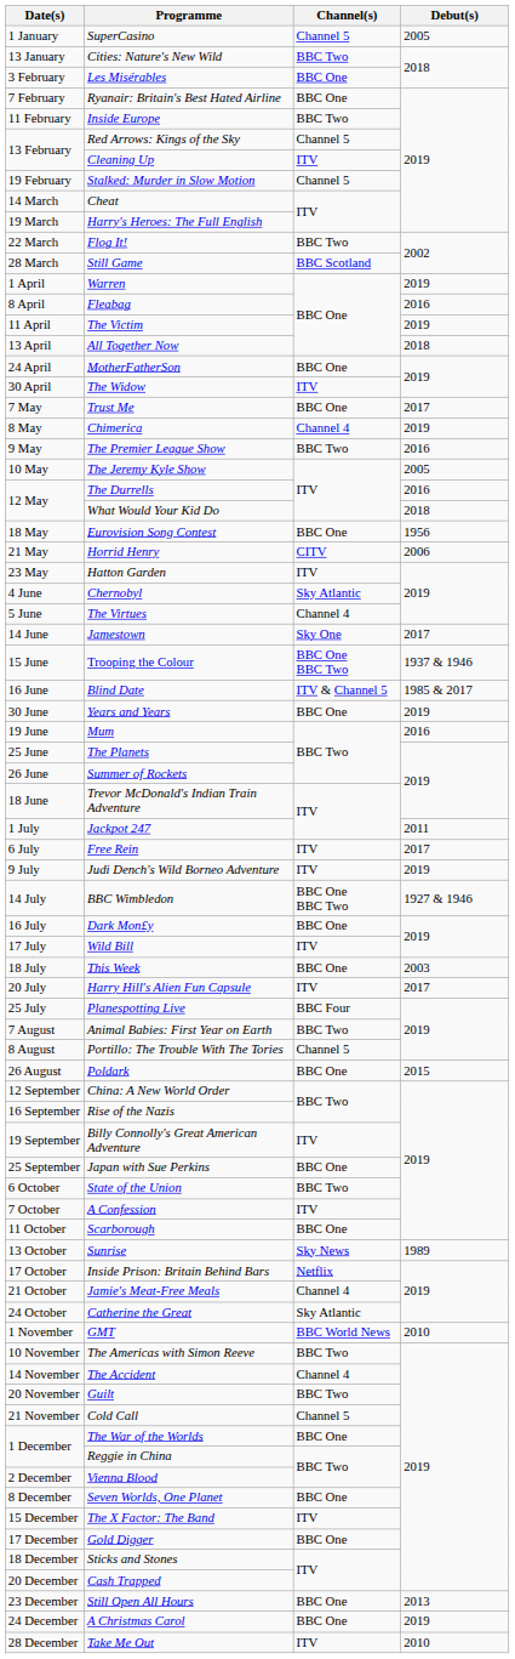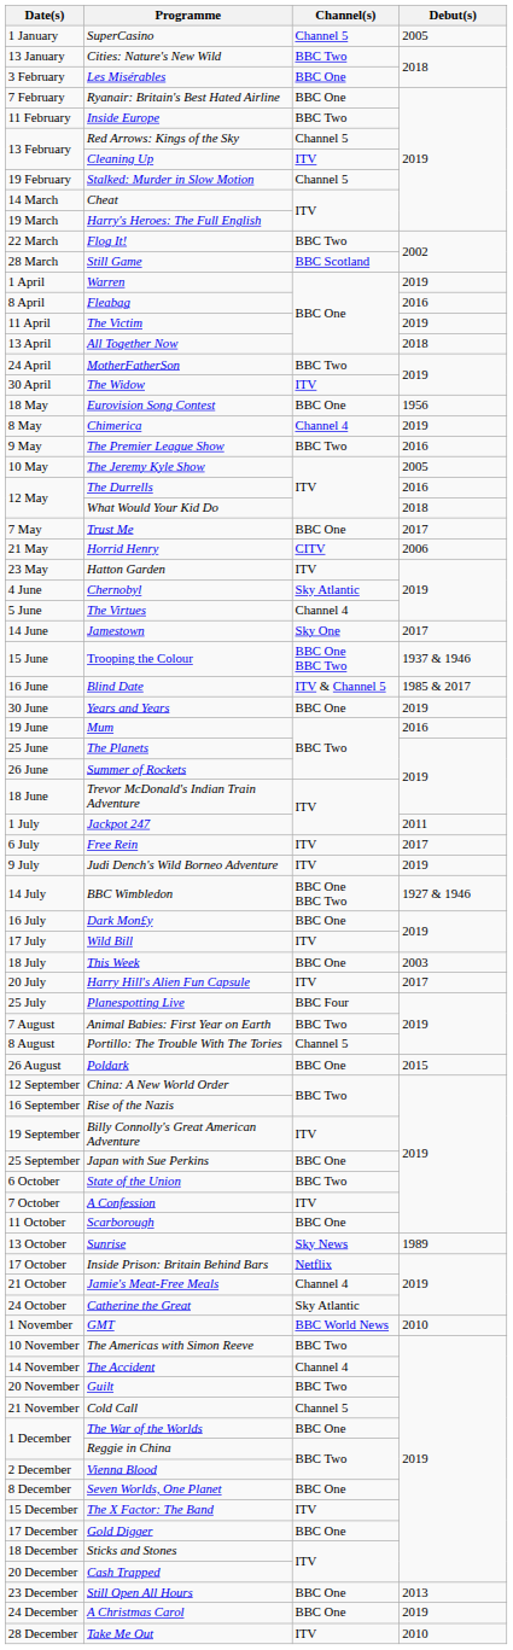 <table class="wikitable">
 <tr>
 <th width=90>Date(s)</th>
 <th width=250>Programme</th>
 <th width=125>Channel(s)</th>
 <th width=125>Debut(s)</th>
 </tr>
 <tr>
 <td>1 January</td>
 <td><em>SuperCasino</em></td>
 <td><a href='#'>Channel 5</a></td>
 <td>2005</td>
 </tr>
 <tr>
 <td>13 January</td>
 <td><em>Cities: Nature's New Wild</em></td>
 <td><a href='#'>BBC Two</a></td>
 <td rowspan ="2">2018</td>
 </tr>
 <tr>
 <td>3 February</td>
 <td><em><a href='#'>Les Misérables</a></em></td>
 <td><a href='#'>BBC One</a></td>
 </tr>
 <tr>
 <td>7 February</td>
 <td><em>Ryanair: Britain's Best Hated Airline</em></td>
 <td>BBC One</td>
 <td rowspan ="7">2019</td>
 </tr>
 <tr>
 <td>11 February</td>
 <td><em><a href='#'>Inside Europe</a></em></td>
 <td>BBC Two</td>
 </tr>
 <tr>
 <td rowspan="2">13 February</td>
 <td><em>Red Arrows: Kings of the Sky</em></td>
 <td>Channel 5</td>
 </tr>
 <tr>
 <td><em><a href='#'>Cleaning Up</a></em></td>
 <td><a href='#'>ITV</a></td>
 </tr>
 <tr>
 <td>19 February</td>
 <td><em><a href='#'>Stalked: Murder in Slow Motion</a></em></td>
 <td>Channel 5</td>
 </tr>
 <tr>
 <td>14 March</td>
 <td><em>Cheat</em></td>
 <td rowspan="2">ITV</td>
 </tr>
 <tr>
 <td>19 March</td>
 <td><em><a href='#'>Harry's Heroes: The Full English</a></em></td>
 </tr>
 <tr>
 <td>22 March</td>
 <td><em><a href='#'>Flog It!</a></em></td>
 <td>BBC Two</td>
 <td rowspan = "2">2002</td>
 </tr>
 <tr>
 <td>28 March</td>
 <td><em><a href='#'>Still Game</a></em></td>
 <td><a href='#'>BBC Scotland</a></td>
 </tr>
 <tr>
 <td>1 April</td>
 <td><em><a href='#'>Warren</a></em></td>
 <td rowspan = "4">BBC One</td>
 <td>2019</td>
 </tr>
 <tr>
 <td>8 April</td>
 <td><em><a href='#'>Fleabag</a></em></td>
 <td>2016</td>
 </tr>
 <tr>
 <td>11 April</td>
 <td><em><a href='#'>The Victim</a></em></td>
 <td>2019</td>
 </tr>
 <tr>
 <td>13 April</td>
 <td><em><a href='#'>All Together Now</a></em></td>
 <td>2018</td>
 </tr>
 <tr>
 <td>24 April</td>
 <td><em><a href='#'>MotherFatherSon</a></em></td>
-<td>BBC One</td>
+<td>BBC Two</td>
 <td rowspan = "2">2019</td>
 </tr>
 <tr>
 <td>30 April</td>
 <td><em><a href='#'>The Widow</a></em></td>
 <td><a href='#'>ITV</a></td>
 </tr>
 <tr>
-<td>7 May</td>
-<td><em><a href='#'>Trust Me</a></em></td>
+<td>18 May</td>
+<td><em><a href='#'>Eurovision Song Contest</a></em></td>
 <td>BBC One</td>
-<td>2017</td>
+<td>1956</td>
 </tr>
 <tr>
 <td>8 May</td>
 <td><em><a href='#'>Chimerica</a></em></td>
 <td><a href='#'>Channel 4</a></td>
 <td>2019</td>
 </tr>
 <tr>
 <td>9 May</td>
 <td><em><a href='#'>The Premier League Show</a></em></td>
 <td>BBC Two</td>
 <td>2016</td>
 </tr>
 <tr>
 <td>10 May</td>
 <td><em><a href='#'>The Jeremy Kyle Show</a></em></td>
 <td rowspan = "3">ITV</td>
 <td>2005</td>
 </tr>
 <tr>
 <td rowspan="2">12 May</td>
 <td><em><a href='#'>The Durrells</a></em></td>
 <td>2016</td>
 </tr>
 <tr>
 <td><em>What Would Your Kid Do</em></td>
 <td>2018</td>
 </tr>
 <tr>
-<td>18 May</td>
-<td><em><a href='#'>Eurovision Song Contest</a></em></td>
+<td>7 May</td>
+<td><em><a href='#'>Trust Me</a></em></td>
 <td>BBC One</td>
-<td>1956</td>
+<td>2017</td>
 </tr>
 <tr>
 <td>21 May</td>
 <td><em><a href='#'>Horrid Henry</a></em></td>
 <td><a href='#'>CITV</a></td>
 <td>2006</td>
 </tr>
 <tr>
 <td>23 May</td>
 <td><em>Hatton Garden</em></td>
 <td>ITV</td>
 <td rowspan = "3">2019</td>
 </tr>
 <tr>
 <td>4 June</td>
 <td><em><a href='#'>Chernobyl</a></em></td>
 <td><a href='#'>Sky Atlantic</a></td>
 </tr>
 <tr>
 <td>5 June</td>
 <td><em><a href='#'>The Virtues</a></em></td>
 <td>Channel 4</td>
 </tr>
 <tr>
 <td>14 June</td>
 <td><em><a href='#'>Jamestown</a></em></td>
 <td><a href='#'>Sky One</a></td>
 <td>2017</td>
 </tr>
 <tr>
 <td>15 June</td>
 <td><a href='#'>Trooping the Colour</a></td>
 <td><a href='#'>BBC One</a><br><a href='#'>BBC Two</a></td>
 <td>1937 & 1946</td>
 </tr>
 <tr>
 <td>16 June</td>
 <td><em><a href='#'>Blind Date</a></em></td>
 <td><a href='#'>ITV</a> & <a href='#'>Channel 5</a></td>
 <td>1985 & 2017</td>
 </tr>
 <tr>
 <td>30 June</td>
 <td><em><a href='#'>Years and Years</a></em></td>
 <td>BBC One</td>
 <td>2019</td>
 </tr>
 <tr>
 <td>19 June</td>
 <td><em><a href='#'>Mum</a></em></td>
 <td rowspan="3">BBC Two</td>
 <td>2016</td>
 </tr>
 <tr>
 <td>25 June</td>
 <td><em><a href='#'>The Planets</a></em></td>
 <td rowspan="3">2019</td>
 </tr>
 <tr>
 <td>26 June</td>
 <td><em><a href='#'>Summer of Rockets</a></em></td>
 </tr>
 <tr>
 <td>18 June</td>
 <td><em>Trevor McDonald's Indian Train Adventure</em></td>
 <td rowspan="2">ITV</td>
 </tr>
 <tr>
 <td>1 July</td>
 <td><em><a href='#'>Jackpot 247</a></em></td>
 <td>2011</td>
 </tr>
 <tr>
 <td>6 July</td>
 <td><em><a href='#'>Free Rein</a></em></td>
 <td>ITV</td>
 <td>2017</td>
 </tr>
 <tr>
 <td>9 July</td>
 <td><em>Judi Dench's Wild Borneo Adventure</em></td>
 <td>ITV</td>
 <td>2019</td>
 </tr>
 <tr>
 <td>14 July</td>
 <td><em>BBC Wimbledon</em></td>
 <td>BBC One<br>BBC Two</td>
 <td>1927 & 1946</td>
 </tr>
 <tr>
 <td>16 July</td>
 <td><em><a href='#'>Dark Mon£y</a></em></td>
 <td>BBC One</td>
 <td rowspan="2">2019</td>
 </tr>
 <tr>
 <td>17 July</td>
 <td><em><a href='#'>Wild Bill</a></em></td>
 <td>ITV</td>
 </tr>
 <tr>
 <td>18 July</td>
 <td><em><a href='#'>This Week</a></em></td>
 <td>BBC One</td>
 <td>2003</td>
 </tr>
 <tr>
 <td>20 July</td>
 <td><em><a href='#'>Harry Hill's Alien Fun Capsule</a></em></td>
 <td>ITV</td>
 <td>2017</td>
 </tr>
 <tr>
 <td>25 July</td>
 <td><em><a href='#'>Planespotting Live</a></em></td>
 <td>BBC Four</td>
 <td rowspan="3">2019</td>
 </tr>
 <tr>
 <td>7 August</td>
 <td><em>Animal Babies: First Year on Earth</em></td>
 <td>BBC Two</td>
 </tr>
 <tr>
 <td>8 August</td>
 <td><em>Portillo: The Trouble With The Tories</em></td>
 <td>Channel 5</td>
 </tr>
 <tr>
 <td>26 August</td>
 <td><em><a href='#'>Poldark</a></em></td>
 <td>BBC One</td>
 <td>2015</td>
 </tr>
 <tr>
 <td>12 September</td>
 <td><em>China: A New World Order</em></td>
 <td rowspan="2">BBC Two</td>
 <td rowspan="7">2019</td>
 </tr>
 <tr>
 <td>16 September</td>
 <td><em>Rise of the Nazis</em></td>
 </tr>
 <tr>
 <td>19 September</td>
 <td><em>Billy Connolly's Great American Adventure</em></td>
 <td>ITV</td>
 </tr>
 <tr>
 <td>25 September</td>
 <td><em>Japan with Sue Perkins</em></td>
 <td>BBC One</td>
 </tr>
 <tr>
 <td>6 October</td>
 <td><em><a href='#'>State of the Union</a></em></td>
 <td>BBC Two</td>
 </tr>
 <tr>
 <td>7 October</td>
 <td><em><a href='#'>A Confession</a></em></td>
 <td>ITV</td>
 </tr>
 <tr>
 <td>11 October</td>
 <td><em><a href='#'>Scarborough</a></em></td>
 <td>BBC One</td>
 </tr>
 <tr>
 <td>13 October</td>
 <td><em><a href='#'>Sunrise</a></em></td>
 <td><a href='#'>Sky News</a></td>
 <td>1989</td>
 </tr>
 <tr>
 <td>17 October</td>
 <td><em>Inside Prison: Britain Behind Bars</em></td>
 <td><a href='#'>Netflix</a></td>
 <td rowspan="3">2019</td>
 </tr>
 <tr>
 <td>21 October</td>
 <td><em><a href='#'>Jamie's Meat-Free Meals</a></em></td>
 <td>Channel 4</td>
 </tr>
 <tr>
 <td>24 October</td>
 <td><em><a href='#'>Catherine the Great</a></em></td>
 <td>Sky Atlantic</td>
 </tr>
 <tr>
 <td>1 November</td>
 <td><em><a href='#'>GMT</a></em></td>
 <td><a href='#'>BBC World News</a></td>
 <td>2010</td>
 </tr>
 <tr>
 <td>10 November</td>
 <td><em>The Americas with Simon Reeve</em></td>
 <td>BBC Two</td>
 <td rowspan="12">2019</td>
 </tr>
 <tr>
 <td>14 November</td>
 <td><em><a href='#'>The Accident</a></em></td>
 <td>Channel 4</td>
 </tr>
 <tr>
 <td>20 November</td>
 <td><em><a href='#'>Guilt</a></em></td>
 <td>BBC Two</td>
 </tr>
 <tr>
 <td>21 November</td>
 <td><em>Cold Call</em></td>
 <td>Channel 5</td>
 </tr>
 <tr>
 <td rowspan="2">1 December</td>
 <td><em><a href='#'>The War of the Worlds</a></em></td>
 <td>BBC One</td>
 </tr>
 <tr>
 <td><em>Reggie in China</em></td>
 <td rowspan="2">BBC Two</td>
 </tr>
 <tr>
 <td>2 December</td>
 <td><em><a href='#'>Vienna Blood</a></em></td>
 </tr>
 <tr>
 <td>8 December</td>
 <td><em><a href='#'>Seven Worlds, One Planet</a></em></td>
 <td>BBC One</td>
 </tr>
 <tr>
 <td>15 December</td>
 <td><em><a href='#'>The X Factor: The Band</a></em></td>
 <td>ITV</td>
 </tr>
 <tr>
 <td>17 December</td>
 <td><em><a href='#'>Gold Digger</a></em></td>
 <td>BBC One</td>
 </tr>
 <tr>
 <td>18 December</td>
 <td><em>Sticks and Stones</em></td>
 <td rowspan=2>ITV</td>
 </tr>
 <tr>
 <td>20 December</td>
 <td><em><a href='#'>Cash Trapped</a></em></td>
 </tr>
 <tr>
 <td>23 December</td>
 <td><em><a href='#'>Still Open All Hours</a></em></td>
 <td>BBC One</td>
 <td>2013</td>
 </tr>
 <tr>
 <td>24 December</td>
 <td><em><a href='#'>A Christmas Carol</a></em></td>
 <td>BBC One</td>
 <td>2019</td>
 </tr>
 <tr>
 <td>28 December</td>
 <td><em><a href='#'>Take Me Out</a></em></td>
 <td>ITV</td>
 <td>2010</td>
 </tr>
 </table>
